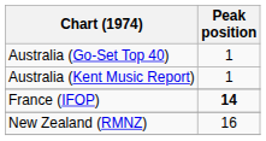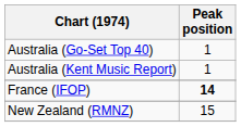 <table class="wikitable sortable">
 <tr>
 <th>Chart (1974)</th>
 <th>Peak<br>position</th>
 </tr>
 <tr>
 <td>Australia (<a href='#'>Go-Set Top 40</a>)</td>
 <td align="center">1</td>
 </tr>
 <tr>
 <td>Australia (<a href='#'>Kent Music Report</a>)</td>
 <td align="center">1</td>
 </tr>
 <tr>
 </tr>
 <tr>
 </tr>
 <tr>
 <td>France (<a href='#'>IFOP</a>)</td>
 <td align="center"><strong>14</strong></td>
 </tr>
 <tr>
 </tr>
 <tr>
 </tr>
 <tr>
 </tr>
 <tr>
 </tr>
 <tr>
 </tr>
 <tr>
 <td>New Zealand (<a href='#'>RMNZ</a>)</td>
-<td align="center">16</td>
+<td align="center">15</td>
 </tr>
 <tr>
 </tr>
 <tr>
 </tr>
 </table>
